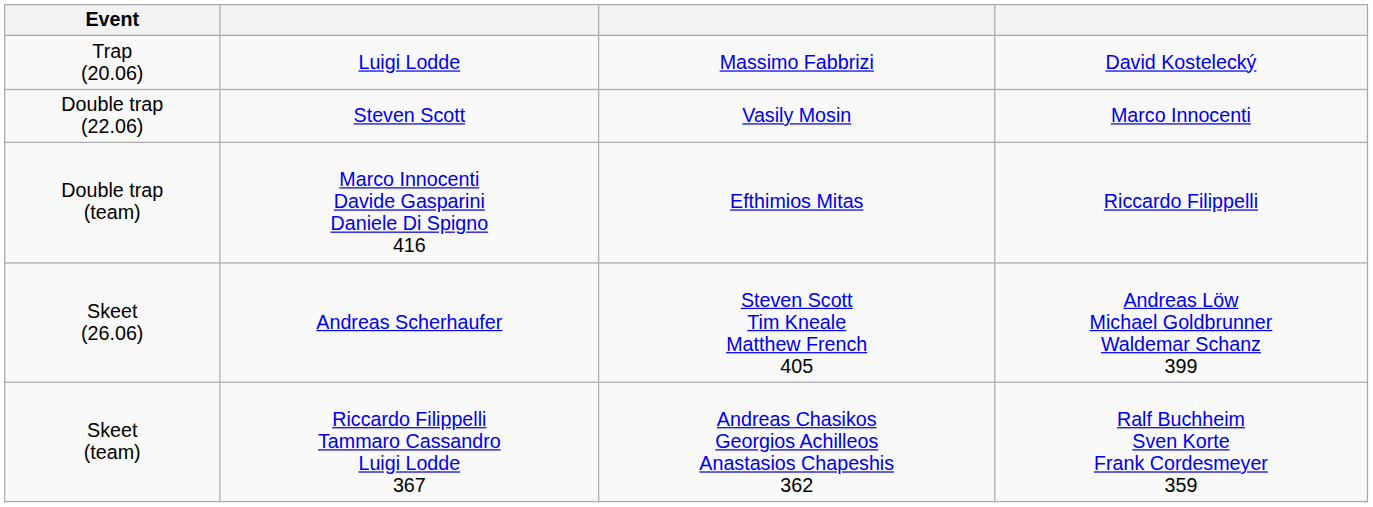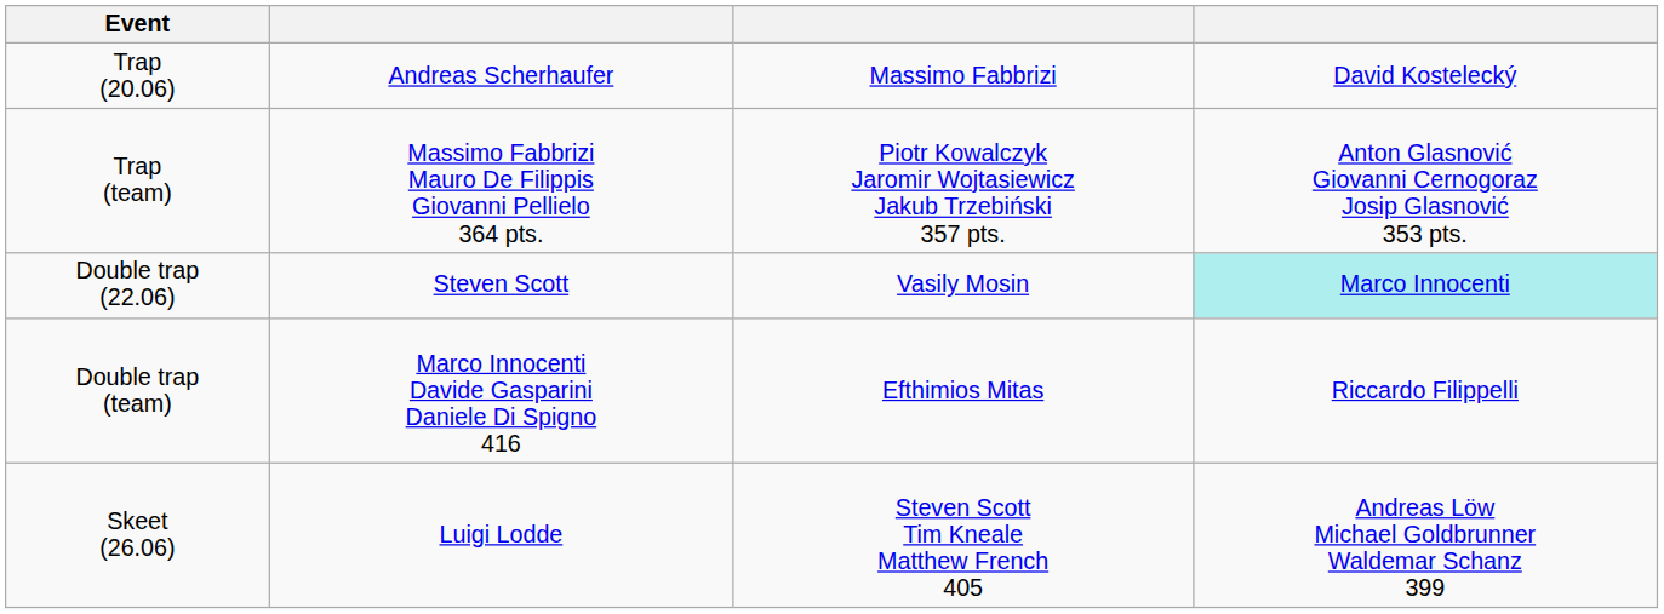 <table class="wikitable" width=70% style="font-size:100%; text-align:center;">
 <tr>
 <th>Event</th>
 <th></th>
 <th></th>
 <th></th>
 </tr>
 <tr>
 <td>Trap <br> (20.06)</td>
-<td><a href='#'>Luigi Lodde</a> <br> </td>
+<td><a href='#'>Andreas Scherhaufer</a> <br> </td>
 <td><a href='#'>Massimo Fabbrizi</a> <br> </td>
 <td><a href='#'>David Kostelecký</a> <br> </td>
+</tr>
+<tr>
+<td>Trap <br> (team)</td>
+<td> <br><a href='#'>Massimo Fabbrizi</a><br><a href='#'>Mauro De Filippis</a><br><a href='#'>Giovanni Pellielo</a><br> 364 pts.</td>
+<td> <br><a href='#'>Piotr Kowalczyk</a><br><a href='#'>Jaromir Wojtasiewicz</a><br><a href='#'>Jakub Trzebiński</a><br> 357 pts.</td>
+<td> <br><a href='#'>Anton Glasnović</a><br><a href='#'>Giovanni Cernogoraz</a><br><a href='#'>Josip Glasnović</a><br> 353 pts.</td>
 </tr>
 <tr>
 <td>Double trap <br> (22.06)</td>
 <td><a href='#'>Steven Scott</a> <br> </td>
 <td><a href='#'>Vasily Mosin</a> <br> </td>
-<td><a href='#'>Marco Innocenti</a> <br> </td>
+<td style="background: paleturquoise;"><a href='#'>Marco Innocenti</a> <br> </td>
 </tr>
 <tr>
 <td>Double trap <br> (team)</td>
 <td> <br><a href='#'>Marco Innocenti</a><br><a href='#'>Davide Gasparini</a><br><a href='#'>Daniele Di Spigno</a><br> 416</td>
 <td><a href='#'>Efthimios Mitas</a> <br> </td>
 <td><a href='#'>Riccardo Filippelli</a> <br> </td>
 </tr>
 <tr>
 <td>Skeet <br> (26.06)</td>
-<td><a href='#'>Andreas Scherhaufer</a> <br> </td>
+<td><a href='#'>Luigi Lodde</a> <br> </td>
 <td> <br><a href='#'>Steven Scott</a><br><a href='#'>Tim Kneale</a><br><a href='#'>Matthew French</a><br> 405</td>
 <td> <br><a href='#'>Andreas Löw</a><br><a href='#'>Michael Goldbrunner</a><br><a href='#'>Waldemar Schanz</a><br> 399</td>
 </tr>
-<tr>
-<td>Skeet <br> (team)</td>
-<td> <br><a href='#'>Riccardo Filippelli</a><br><a href='#'>Tammaro Cassandro</a><br><a href='#'>Luigi Lodde</a><br> 367</td>
-<td> <br><a href='#'>Andreas Chasikos</a><br><a href='#'>Georgios Achilleos</a><br><a href='#'>Anastasios Chapeshis</a><br> 362</td>
-<td> <br><a href='#'>Ralf Buchheim</a><br><a href='#'>Sven Korte</a><br><a href='#'>Frank Cordesmeyer</a><br> 359</td>
-</tr>
 </table>
